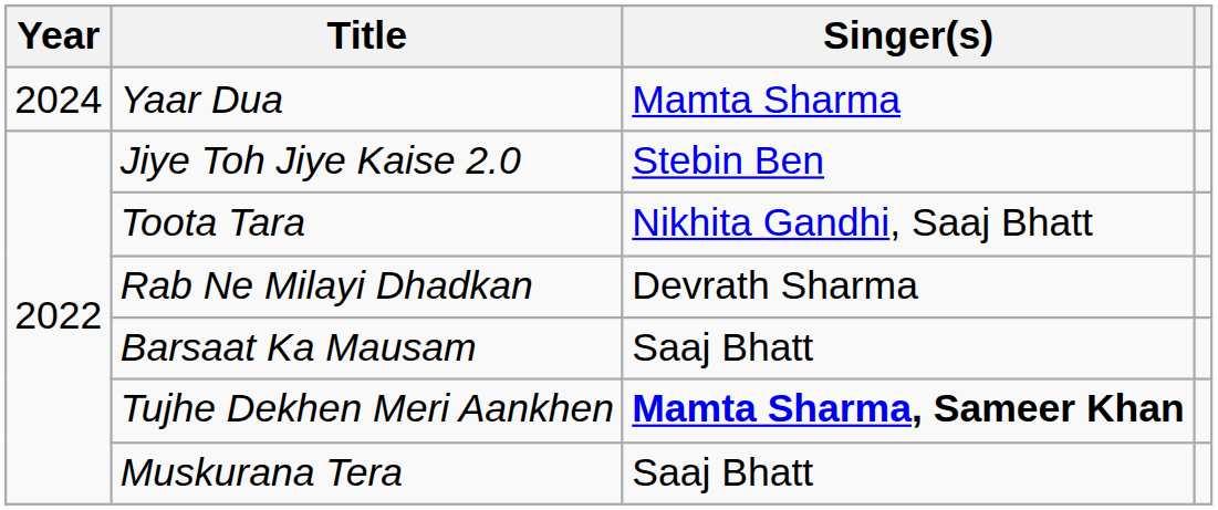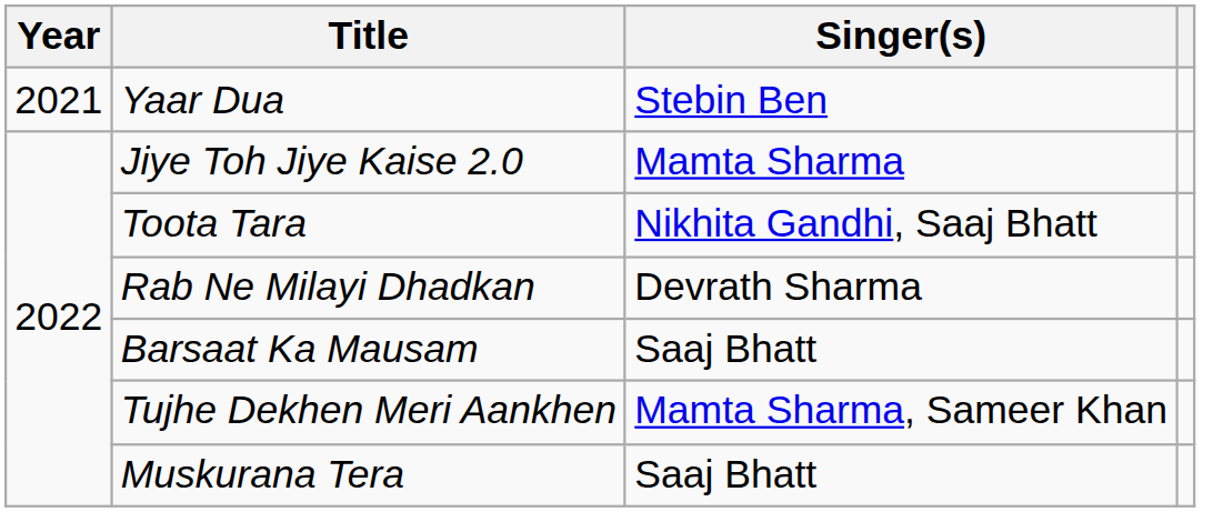 <table class="wikitable sortable">
 <tr>
 <th scope="col">Year</th>
 <th scope="col">Title</th>
 <th scope="col">Singer(s)</th>
 <th class="unsortable" scope="col"></th>
 </tr>
 <tr>
-<td>2024</td>
+<td>2021</td>
 <td><em>Yaar Dua</em></td>
-<td><a href='#'>Mamta Sharma</a></td>
+<td><a href='#'>Stebin Ben</a></td>
 <td></td>
 </tr>
 <tr>
 <td rowspan="6">2022</td>
 <td><em>Jiye Toh Jiye Kaise 2.0</em></td>
-<td><a href='#'>Stebin Ben</a></td>
+<td><a href='#'>Mamta Sharma</a></td>
 <td></td>
 </tr>
 <tr>
 <td><em>Toota Tara</em></td>
 <td><a href='#'>Nikhita Gandhi</a>, Saaj Bhatt</td>
 <td></td>
 </tr>
 <tr>
 <td><em>Rab Ne Milayi Dhadkan</em></td>
 <td>Devrath Sharma</td>
 <td></td>
 </tr>
 <tr>
 <td><em>Barsaat Ka Mausam</em></td>
 <td>Saaj Bhatt</td>
 <td></td>
 </tr>
 <tr>
 <td><em>Tujhe Dekhen Meri Aankhen</em></td>
-<td><strong><a href='#'>Mamta Sharma</a>, Sameer Khan</strong></td>
+<td><a href='#'>Mamta Sharma</a>, Sameer Khan</td>
 <td></td>
 </tr>
 <tr>
 <td><em>Muskurana Tera</em></td>
 <td>Saaj Bhatt</td>
 <td></td>
 </tr>
 </table>
